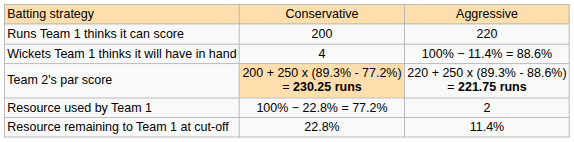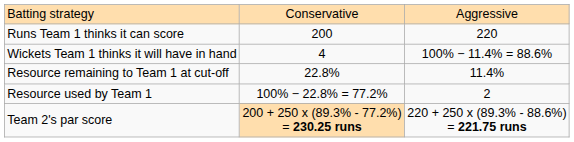 <table class="wikitable">
 <tr>
 <td style="background: #ffdead;">Batting strategy</td>
 <td align="center" style="background: #ffdead;">Conservative</td>
 <td align="center" style="background: #ffdead;">Aggressive</td>
 </tr>
 <tr>
 <td>Runs Team 1 thinks it can score</td>
 <td align="center">200</td>
 <td align="center">220</td>
 </tr>
 <tr>
 <td>Wickets Team 1 thinks it will have in hand</td>
 <td align="center">4</td>
 <td align="center">100% − 11.4% = 88.6%</td>
 </tr>
 <tr>
-<td>Team 2's par score</td>
-<td align="center" style="background: #ffdead;">200 + 250 x (89.3% - 77.2%) <br>= <strong>230.25 runs</strong></td>
-<td align="center">220 + 250 x (89.3% - 88.6%) <br>= <strong>221.75 runs</strong></td>
+<td>Resource remaining to Team 1 at cut-off</td>
+<td align="center">22.8%</td>
+<td align="center">11.4%</td>
 </tr>
 <tr>
 <td>Resource used by Team 1</td>
 <td align="center">100% − 22.8% = 77.2%</td>
 <td align="center">2</td>
 </tr>
 <tr>
-<td>Resource remaining to Team 1 at cut-off</td>
-<td align="center">22.8%</td>
-<td align="center">11.4%</td>
+<td>Team 2's par score</td>
+<td align="center" style="background: #ffdead;">200 + 250 x (89.3% - 77.2%) <br>= <strong>230.25 runs</strong></td>
+<td align="center">220 + 250 x (89.3% - 88.6%) <br>= <strong>221.75 runs</strong></td>
 </tr>
 </table>
